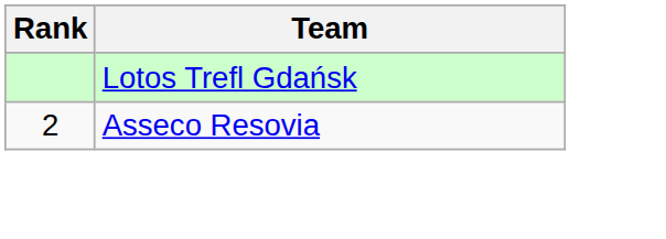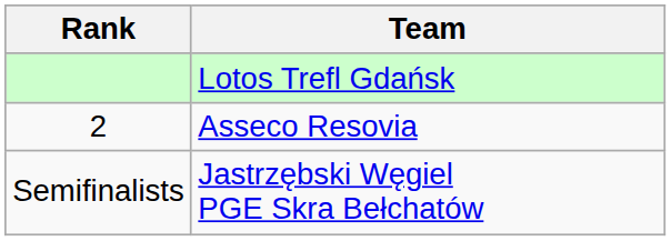 <table class="wikitable" style="text-align: center;">
 <tr>
 <th width=40>Rank</th>
 <th width=240>Team</th>
 </tr>
 <tr bgcolor=#CCFFCC>
 <td></td>
 <td align=left><a href='#'>Lotos Trefl Gdańsk</a></td>
 </tr>
 <tr>
 <td>2</td>
 <td align=left><a href='#'>Asseco Resovia</a></td>
 </tr>
+<tr>
+<td>Semifinalists</td>
+<td align=left><a href='#'>Jastrzębski Węgiel</a><br> <a href='#'>PGE Skra Bełchatów</a></td>
+</tr>
 </table>
